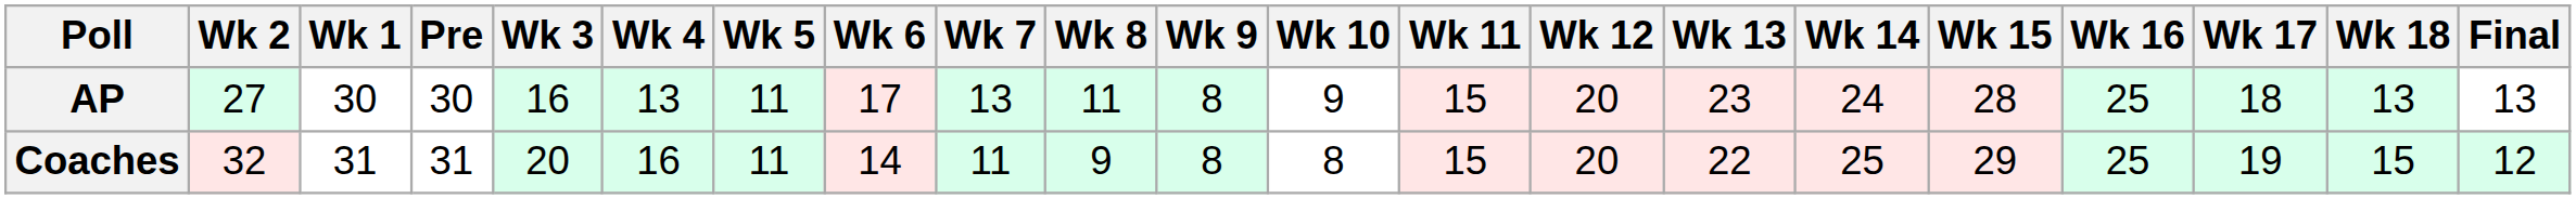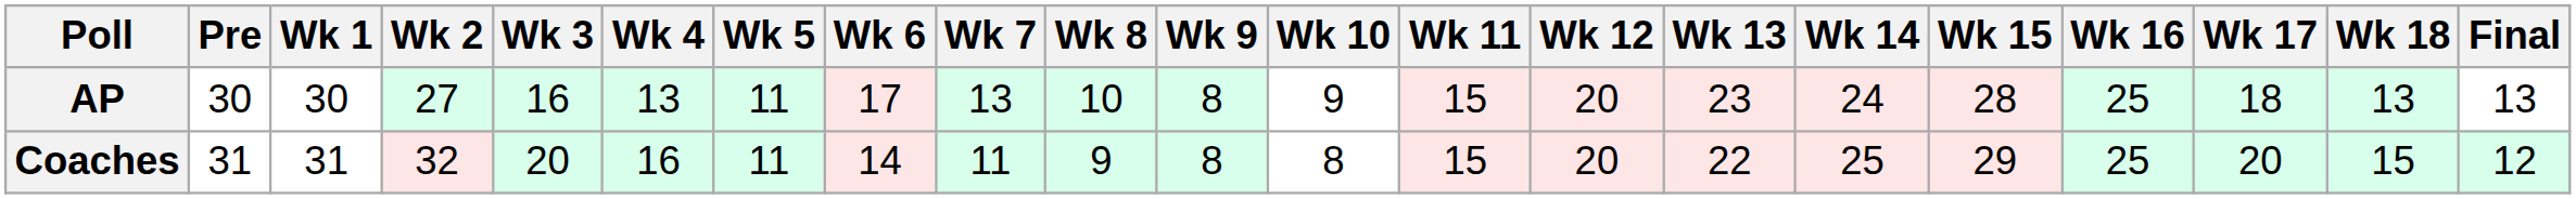 <table class="wikitable" style="white-space:nowrap;">
 <tr>
 <th>Poll</th>
+<th>Pre</th>
+<th>Wk 1</th>
 <th>Wk 2</th>
-<th>Wk 1</th>
-<th>Pre</th>
 <th>Wk 3</th>
 <th>Wk 4</th>
 <th>Wk 5</th>
 <th>Wk 6</th>
 <th>Wk 7</th>
 <th>Wk 8</th>
 <th>Wk 9</th>
 <th>Wk 10</th>
 <th>Wk 11</th>
 <th>Wk 12</th>
 <th>Wk 13</th>
 <th>Wk 14</th>
 <th>Wk 15</th>
 <th>Wk 16</th>
 <th>Wk 17</th>
 <th>Wk 18</th>
 <th>Final</th>
 </tr>
 <tr style="text-align:center;">
 <th>AP</th>
-<td style="background:#D8FFEB;">27</td>
 <td style="background:#FFF;">30</td>
 <td style="background:#FFF;">30</td>
+<td style="background:#D8FFEB;">27</td>
 <td style="background:#D8FFEB;">16</td>
 <td style="background:#D8FFEB;">13</td>
 <td style="background:#D8FFEB;">11</td>
 <td style="background:#FFE6E6;">17</td>
 <td style="background:#D8FFEB;">13</td>
-<td style="background:#D8FFEB;">11</td>
+<td style="background:#D8FFEB;">10</td>
 <td style="background:#D8FFEB;">8</td>
 <td style="background:#FFF;">9</td>
 <td style="background:#FFE6E6;">15</td>
 <td style="background:#FFE6E6;">20</td>
 <td style="background:#FFE6E6;">23</td>
 <td style="background:#FFE6E6;">24</td>
 <td style="background:#FFE6E6;">28</td>
 <td style="background:#D8FFEB;">25</td>
 <td style="background:#D8FFEB;">18</td>
 <td style="background:#D8FFEB;">13</td>
 <td style="background:#FFF;">13</td>
 </tr>
 <tr style="text-align:center;">
 <th>Coaches</th>
-<td style="background:#FFE6E6;">32</td>
 <td style="background:#FFF;">31</td>
 <td style="background:#FFF;">31</td>
+<td style="background:#FFE6E6;">32</td>
 <td style="background:#D8FFEB;">20</td>
 <td style="background:#D8FFEB;">16</td>
 <td style="background:#D8FFEB;">11</td>
 <td style="background:#FFE6E6;">14</td>
 <td style="background:#D8FFEB;">11</td>
 <td style="background:#D8FFEB;">9</td>
 <td style="background:#D8FFEB;">8</td>
 <td style="background:#FFF;">8</td>
 <td style="background:#FFE6E6;">15</td>
 <td style="background:#FFE6E6;">20</td>
 <td style="background:#FFE6E6;">22</td>
 <td style="background:#FFE6E6;">25</td>
 <td style="background:#FFE6E6;">29</td>
 <td style="background:#D8FFEB;">25</td>
-<td style="background:#D8FFEB;">19</td>
+<td style="background:#D8FFEB;">20</td>
 <td style="background:#D8FFEB;">15</td>
 <td style="background:#D8FFEB;">12</td>
 </tr>
 </table>
